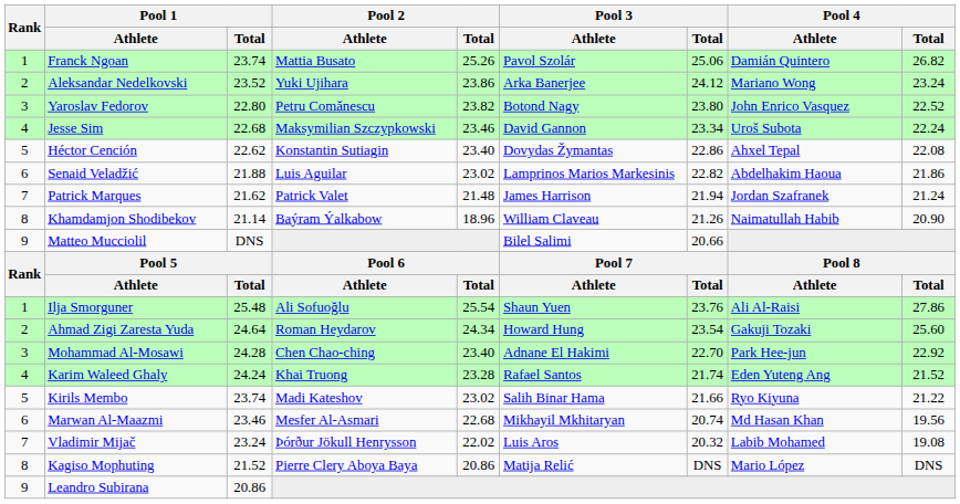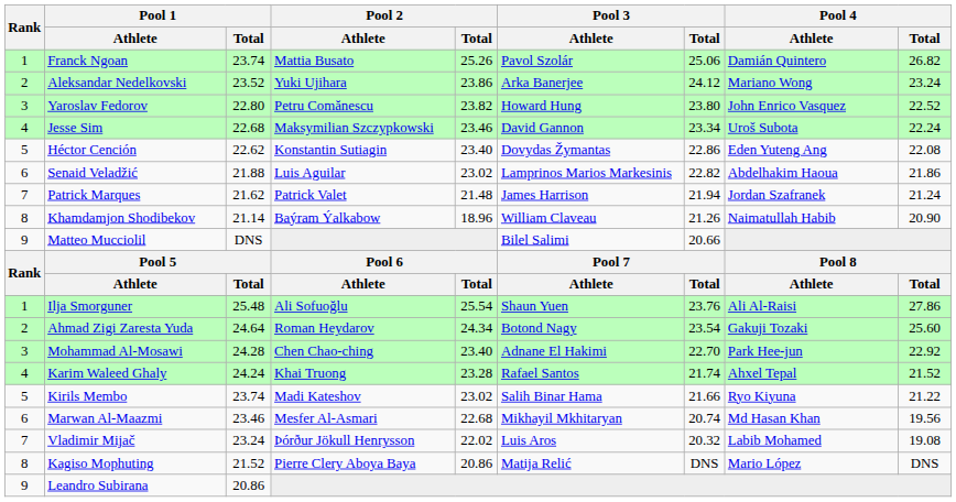 <table class="wikitable" style="text-align:center;">
 <tr>
 <th rowspan=2>Rank</th>
 <th colspan=2 width=250>Pool 1</th>
 <th colspan=2 width=250>Pool 2</th>
 <th colspan=2 width=250>Pool 3</th>
 <th colspan=2 width=250>Pool 4</th>
 </tr>
 <tr>
 <th>Athlete</th>
 <th>Total</th>
 <th>Athlete</th>
 <th>Total</th>
 <th>Athlete</th>
 <th>Total</th>
 <th>Athlete</th>
 <th>Total</th>
 </tr>
 <tr bgcolor=bbffbb>
 <td>1</td>
 <td align=left> <a href='#'>Franck Ngoan</a></td>
 <td>23.74</td>
 <td align=left> <a href='#'>Mattia Busato</a></td>
 <td>25.26</td>
 <td align=left> <a href='#'>Pavol Szolár</a></td>
 <td>25.06</td>
 <td align=left> <a href='#'>Damián Quintero</a></td>
 <td>26.82</td>
 </tr>
 <tr bgcolor=bbffbb>
 <td>2</td>
 <td align=left> <a href='#'>Aleksandar Nedelkovski</a></td>
 <td>23.52</td>
 <td align=left> <a href='#'>Yuki Ujihara</a></td>
 <td>23.86</td>
 <td align=left> <a href='#'>Arka Banerjee</a></td>
 <td>24.12</td>
 <td align=left> <a href='#'>Mariano Wong</a></td>
 <td>23.24</td>
 </tr>
 <tr bgcolor=bbffbb>
 <td>3</td>
 <td align=left> <a href='#'>Yaroslav Fedorov</a></td>
 <td>22.80</td>
 <td align=left> <a href='#'>Petru Comănescu</a></td>
 <td>23.82</td>
-<td align=left> <a href='#'>Botond Nagy</a></td>
+<td align=left> <a href='#'>Howard Hung</a></td>
 <td>23.80</td>
 <td align=left> <a href='#'>John Enrico Vasquez</a></td>
 <td>22.52</td>
 </tr>
 <tr bgcolor=bbffbb>
 <td>4</td>
 <td align=left> <a href='#'>Jesse Sim</a></td>
 <td>22.68</td>
 <td align=left> <a href='#'>Maksymilian Szczypkowski</a></td>
 <td>23.46</td>
 <td align=left> <a href='#'>David Gannon</a></td>
 <td>23.34</td>
 <td align=left> <a href='#'>Uroš Subota</a></td>
 <td>22.24</td>
 </tr>
 <tr>
 <td>5</td>
 <td align=left> <a href='#'>Héctor Cención</a></td>
 <td>22.62</td>
 <td align=left> <a href='#'>Konstantin Sutiagin</a></td>
 <td>23.40</td>
 <td align=left> <a href='#'>Dovydas Žymantas</a></td>
 <td>22.86</td>
-<td align=left> <a href='#'>Ahxel Tepal</a></td>
+<td align=left> <a href='#'>Eden Yuteng Ang</a></td>
 <td>22.08</td>
 </tr>
 <tr>
 <td>6</td>
 <td align=left> <a href='#'>Senaid Veladžić</a></td>
 <td>21.88</td>
 <td align=left> <a href='#'>Luis Aguilar</a></td>
 <td>23.02</td>
 <td align=left> <a href='#'>Lamprinos Marios Markesinis</a></td>
 <td>22.82</td>
 <td align=left> <a href='#'>Abdelhakim Haoua</a></td>
 <td>21.86</td>
 </tr>
 <tr>
 <td>7</td>
 <td align=left> <a href='#'>Patrick Marques</a></td>
 <td>21.62</td>
 <td align=left> <a href='#'>Patrick Valet</a></td>
 <td>21.48</td>
 <td align=left> <a href='#'>James Harrison</a></td>
 <td>21.94</td>
 <td align=left> <a href='#'>Jordan Szafranek</a></td>
 <td>21.24</td>
 </tr>
 <tr>
 <td>8</td>
 <td align=left> <a href='#'>Khamdamjon Shodibekov</a></td>
 <td>21.14</td>
 <td align=left> <a href='#'>Baýram Ýalkabow</a></td>
 <td>18.96</td>
 <td align=left> <a href='#'>William Claveau</a></td>
 <td>21.26</td>
 <td align=left> <a href='#'>Naimatullah Habib</a></td>
 <td>20.90</td>
 </tr>
 <tr>
 <td>9</td>
 <td align=left> <a href='#'>Matteo Mucciolil</a></td>
 <td>DNS</td>
 <td colspan=2 style="background:#eeeeee;"></td>
 <td align=left> <a href='#'>Bilel Salimi</a></td>
 <td>20.66</td>
 <td colspan=2 style="background:#eeeeee;"></td>
 </tr>
 <tr>
 <th rowspan=2>Rank</th>
 <th colspan=2 align=left>Pool 5</th>
 <th colspan=2 align=left>Pool 6</th>
 <th colspan=2 align=left>Pool 7</th>
 <th colspan=2 align=left>Pool 8</th>
 </tr>
 <tr>
 <th>Athlete</th>
 <th>Total</th>
 <th>Athlete</th>
 <th>Total</th>
 <th>Athlete</th>
 <th>Total</th>
 <th>Athlete</th>
 <th>Total</th>
 </tr>
 <tr bgcolor=bbffbb>
 <td>1</td>
 <td align=left> <a href='#'>Ilja Smorguner</a></td>
 <td>25.48</td>
 <td align=left> <a href='#'>Ali Sofuoğlu</a></td>
 <td>25.54</td>
 <td align=left> <a href='#'>Shaun Yuen</a></td>
 <td>23.76</td>
 <td align=left> <a href='#'>Ali Al-Raisi</a></td>
 <td>27.86</td>
 </tr>
 <tr bgcolor=bbffbb>
 <td>2</td>
 <td align=left> <a href='#'>Ahmad Zigi Zaresta Yuda</a></td>
 <td>24.64</td>
 <td align=left> <a href='#'>Roman Heydarov</a></td>
 <td>24.34</td>
-<td align=left> <a href='#'>Howard Hung</a></td>
+<td align=left> <a href='#'>Botond Nagy</a></td>
 <td>23.54</td>
 <td align=left> <a href='#'>Gakuji Tozaki</a></td>
 <td>25.60</td>
 </tr>
 <tr bgcolor=bbffbb>
 <td>3</td>
 <td align=left> <a href='#'>Mohammad Al-Mosawi</a></td>
 <td>24.28</td>
 <td align=left> <a href='#'>Chen Chao-ching</a></td>
 <td>23.40</td>
 <td align=left> <a href='#'>Adnane El Hakimi</a></td>
 <td>22.70</td>
 <td align=left> <a href='#'>Park Hee-jun</a></td>
 <td>22.92</td>
 </tr>
 <tr bgcolor=bbffbb>
 <td>4</td>
 <td align=left> <a href='#'>Karim Waleed Ghaly</a></td>
 <td>24.24</td>
 <td align=left> <a href='#'>Khai Truong</a></td>
 <td>23.28</td>
 <td align=left> <a href='#'>Rafael Santos</a></td>
 <td>21.74</td>
-<td align=left> <a href='#'>Eden Yuteng Ang</a></td>
+<td align=left> <a href='#'>Ahxel Tepal</a></td>
 <td>21.52</td>
 </tr>
 <tr>
 <td>5</td>
 <td align=left> <a href='#'>Kirils Membo</a></td>
 <td>23.74</td>
 <td align=left> <a href='#'>Madi Kateshov</a></td>
 <td>23.02</td>
 <td align=left> <a href='#'>Salih Binar Hama</a></td>
 <td>21.66</td>
 <td align=left> <a href='#'>Ryo Kiyuna</a></td>
 <td>21.22</td>
 </tr>
 <tr>
 <td>6</td>
 <td align=left> <a href='#'>Marwan Al-Maazmi</a></td>
 <td>23.46</td>
 <td align=left> <a href='#'>Mesfer Al-Asmari</a></td>
 <td>22.68</td>
 <td align=left> <a href='#'>Mikhayil Mkhitaryan</a></td>
 <td>20.74</td>
 <td align=left> <a href='#'>Md Hasan Khan</a></td>
 <td>19.56</td>
 </tr>
 <tr>
 <td>7</td>
 <td align=left> <a href='#'>Vladimir Mijač</a></td>
 <td>23.24</td>
 <td align=left> <a href='#'>Þórður Jökull Henrysson</a></td>
 <td>22.02</td>
 <td align=left> <a href='#'>Luis Aros</a></td>
 <td>20.32</td>
 <td align=left> <a href='#'>Labib Mohamed</a></td>
 <td>19.08</td>
 </tr>
 <tr>
 <td>8</td>
 <td align=left> <a href='#'>Kagiso Mophuting</a></td>
 <td>21.52</td>
 <td align=left> <a href='#'>Pierre Clery Aboya Baya</a></td>
 <td>20.86</td>
 <td align=left> <a href='#'>Matija Relić</a></td>
 <td>DNS</td>
 <td align=left> <a href='#'>Mario López</a></td>
 <td>DNS</td>
 </tr>
 <tr>
 <td>9</td>
 <td align=left> <a href='#'>Leandro Subirana</a></td>
 <td>20.86</td>
 <td colspan=6 style="background:#eeeeee;"></td>
 </tr>
 </table>
